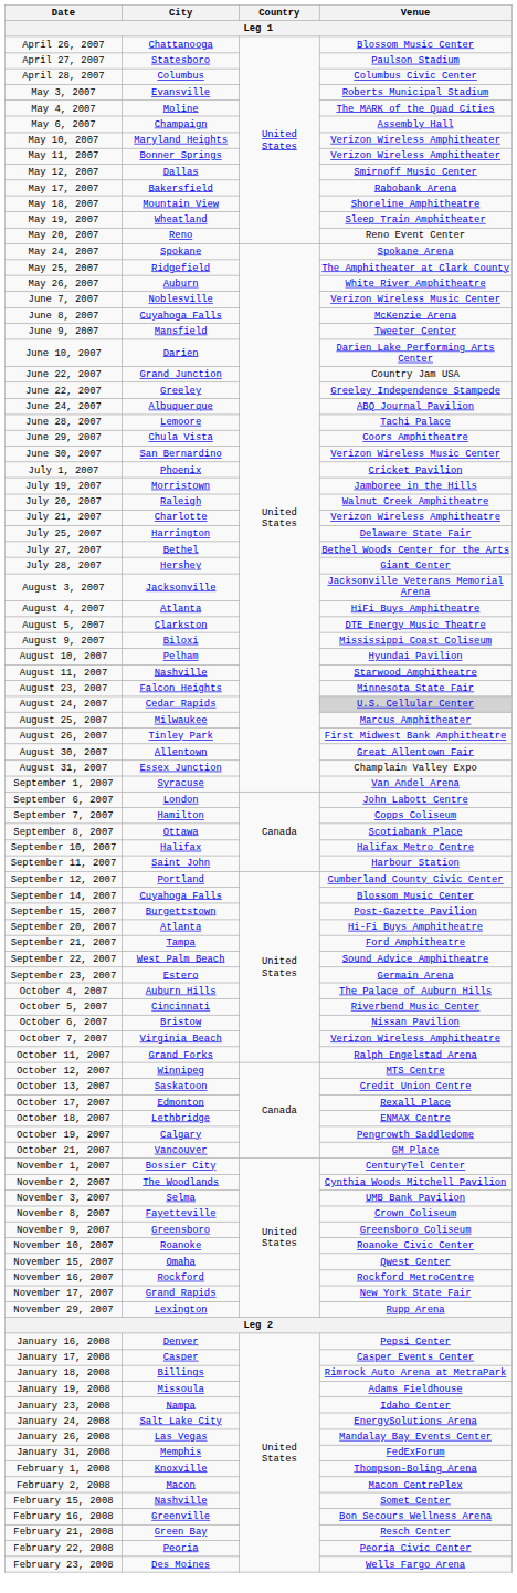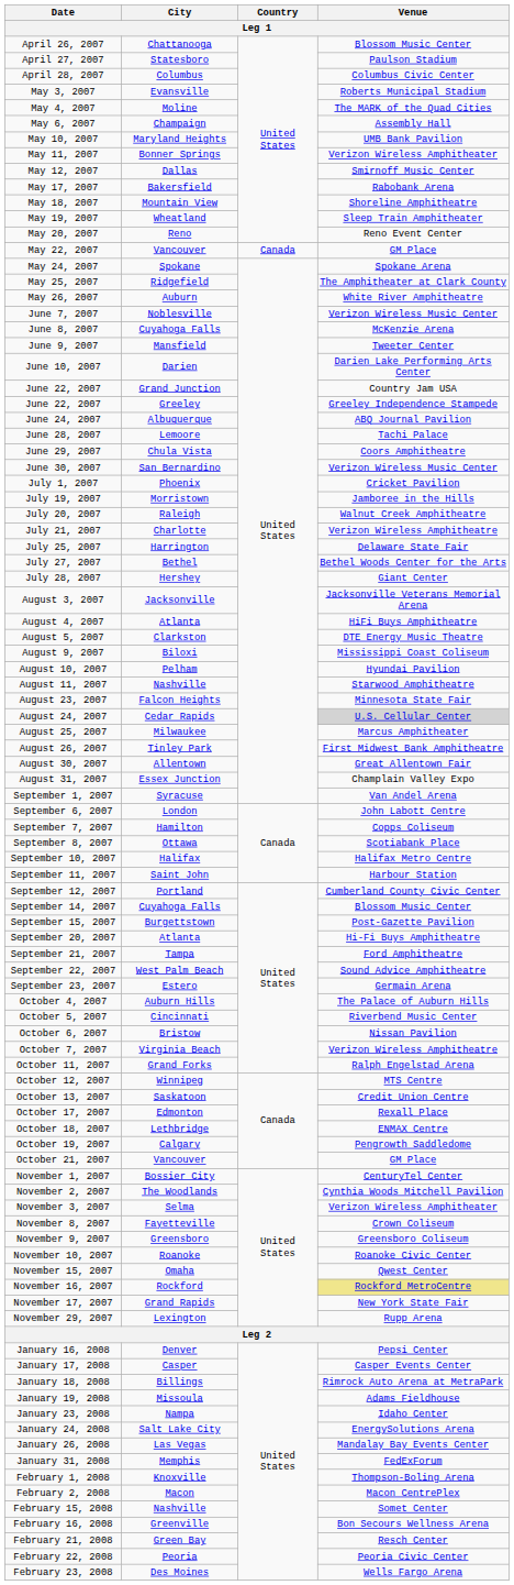 <table class="wikitable" style="text-align:center">
 <tr>
 <th style="width:150px;">Date</th>
 <th style="width:150px;">City</th>
 <th style="width:100px;">Country</th>
 <th style="width:250px;">Venue</th>
 </tr>
 <tr>
 <th colspan="4">Leg 1</th>
 </tr>
 <tr>
 <td>April 26, 2007</td>
 <td><a href='#'>Chattanooga</a></td>
 <td rowspan="13"><a href='#'>United States</a></td>
 <td><a href='#'>Blossom Music Center</a></td>
 </tr>
 <tr>
 <td>April 27, 2007</td>
 <td><a href='#'>Statesboro</a></td>
 <td><a href='#'>Paulson Stadium</a></td>
 </tr>
 <tr>
 <td>April 28, 2007</td>
 <td><a href='#'>Columbus</a></td>
 <td><a href='#'>Columbus Civic Center</a></td>
 </tr>
 <tr>
 <td>May 3, 2007</td>
 <td><a href='#'>Evansville</a></td>
 <td><a href='#'>Roberts Municipal Stadium</a></td>
 </tr>
 <tr>
 <td>May 4, 2007</td>
 <td><a href='#'>Moline</a></td>
 <td><a href='#'>The MARK of the Quad Cities</a></td>
 </tr>
 <tr>
 <td>May 6, 2007</td>
 <td><a href='#'>Champaign</a></td>
 <td><a href='#'>Assembly Hall</a></td>
 </tr>
 <tr>
 <td>May 10, 2007</td>
 <td><a href='#'>Maryland Heights</a></td>
-<td><a href='#'>Verizon Wireless Amphitheater</a></td>
+<td><a href='#'>UMB Bank Pavilion</a></td>
 </tr>
 <tr>
 <td>May 11, 2007</td>
 <td><a href='#'>Bonner Springs</a></td>
 <td><a href='#'>Verizon Wireless Amphitheater</a></td>
 </tr>
 <tr>
 <td>May 12, 2007</td>
 <td><a href='#'>Dallas</a></td>
 <td><a href='#'>Smirnoff Music Center</a></td>
 </tr>
 <tr>
 <td>May 17, 2007</td>
 <td><a href='#'>Bakersfield</a></td>
 <td><a href='#'>Rabobank Arena</a></td>
 </tr>
 <tr>
 <td>May 18, 2007</td>
 <td><a href='#'>Mountain View</a></td>
 <td><a href='#'>Shoreline Amphitheatre</a></td>
 </tr>
 <tr>
 <td>May 19, 2007</td>
 <td><a href='#'>Wheatland</a></td>
 <td><a href='#'>Sleep Train Amphitheater</a></td>
 </tr>
 <tr>
 <td>May 20, 2007</td>
 <td><a href='#'>Reno</a></td>
 <td>Reno Event Center</td>
+</tr>
+<tr>
+<td>May 22, 2007</td>
+<td><a href='#'>Vancouver</a></td>
+<td><a href='#'>Canada</a></td>
+<td><a href='#'>GM Place</a></td>
 </tr>
 <tr>
 <td>May 24, 2007</td>
 <td><a href='#'>Spokane</a></td>
 <td rowspan="33">United States</td>
 <td><a href='#'>Spokane Arena</a></td>
 </tr>
 <tr>
 <td>May 25, 2007</td>
 <td><a href='#'>Ridgefield</a></td>
 <td><a href='#'>The Amphitheater at Clark County</a></td>
 </tr>
 <tr>
 <td>May 26, 2007</td>
 <td><a href='#'>Auburn</a></td>
 <td><a href='#'>White River Amphitheatre</a></td>
 </tr>
 <tr>
 <td>June 7, 2007</td>
 <td><a href='#'>Noblesville</a></td>
 <td><a href='#'>Verizon Wireless Music Center</a></td>
 </tr>
 <tr>
 <td>June 8, 2007</td>
 <td><a href='#'>Cuyahoga Falls</a></td>
 <td><a href='#'>McKenzie Arena</a></td>
 </tr>
 <tr>
 <td>June 9, 2007</td>
 <td><a href='#'>Mansfield</a></td>
 <td><a href='#'>Tweeter Center</a></td>
 </tr>
 <tr>
 <td>June 10, 2007</td>
 <td><a href='#'>Darien</a></td>
 <td><a href='#'>Darien Lake Performing Arts Center</a></td>
 </tr>
 <tr>
 <td>June 22, 2007 </td>
 <td><a href='#'>Grand Junction</a></td>
 <td>Country Jam USA</td>
 </tr>
 <tr>
 <td>June 22, 2007 </td>
 <td><a href='#'>Greeley</a></td>
 <td><a href='#'>Greeley Independence Stampede</a></td>
 </tr>
 <tr>
 <td>June 24, 2007</td>
 <td><a href='#'>Albuquerque</a></td>
 <td><a href='#'>ABQ Journal Pavilion</a></td>
 </tr>
 <tr>
 <td>June 28, 2007</td>
 <td><a href='#'>Lemoore</a></td>
 <td><a href='#'>Tachi Palace</a></td>
 </tr>
 <tr>
 <td>June 29, 2007</td>
 <td><a href='#'>Chula Vista</a></td>
 <td><a href='#'>Coors Amphitheatre</a></td>
 </tr>
 <tr>
 <td>June 30, 2007</td>
 <td><a href='#'>San Bernardino</a></td>
 <td><a href='#'>Verizon Wireless Music Center</a></td>
 </tr>
 <tr>
 <td>July 1, 2007</td>
 <td><a href='#'>Phoenix</a></td>
 <td><a href='#'>Cricket Pavilion</a></td>
 </tr>
 <tr>
 <td>July 19, 2007 </td>
 <td><a href='#'>Morristown</a></td>
 <td><a href='#'>Jamboree in the Hills</a></td>
 </tr>
 <tr>
 <td>July 20, 2007</td>
 <td><a href='#'>Raleigh</a></td>
 <td><a href='#'>Walnut Creek Amphitheatre</a></td>
 </tr>
 <tr>
 <td>July 21, 2007</td>
 <td><a href='#'>Charlotte</a></td>
 <td><a href='#'>Verizon Wireless Amphitheatre</a></td>
 </tr>
 <tr>
 <td>July 25, 2007 </td>
 <td><a href='#'>Harrington</a></td>
 <td><a href='#'>Delaware State Fair</a></td>
 </tr>
 <tr>
 <td>July 27, 2007</td>
 <td><a href='#'>Bethel</a></td>
 <td><a href='#'>Bethel Woods Center for the Arts</a></td>
 </tr>
 <tr>
 <td>July 28, 2007</td>
 <td><a href='#'>Hershey</a></td>
 <td><a href='#'>Giant Center</a></td>
 </tr>
 <tr>
 <td>August 3, 2007</td>
 <td><a href='#'>Jacksonville</a></td>
 <td><a href='#'>Jacksonville Veterans Memorial Arena</a></td>
 </tr>
 <tr>
 <td>August 4, 2007</td>
 <td><a href='#'>Atlanta</a></td>
 <td><a href='#'>HiFi Buys Amphitheatre</a></td>
 </tr>
 <tr>
 <td>August 5, 2007</td>
 <td><a href='#'>Clarkston</a></td>
 <td><a href='#'>DTE Energy Music Theatre</a></td>
 </tr>
 <tr>
 <td>August 9, 2007</td>
 <td><a href='#'>Biloxi</a></td>
 <td><a href='#'>Mississippi Coast Coliseum</a></td>
 </tr>
 <tr>
 <td>August 10, 2007</td>
 <td><a href='#'>Pelham</a></td>
 <td><a href='#'>Hyundai Pavilion</a></td>
 </tr>
 <tr>
 <td>August 11, 2007</td>
 <td><a href='#'>Nashville</a></td>
 <td><a href='#'>Starwood Amphitheatre</a></td>
 </tr>
 <tr>
 <td>August 23, 2007 </td>
 <td><a href='#'>Falcon Heights</a></td>
 <td><a href='#'>Minnesota State Fair</a></td>
 </tr>
 <tr>
 <td>August 24, 2007</td>
 <td><a href='#'>Cedar Rapids</a></td>
 <td style="background: lightgrey;"><a href='#'>U.S. Cellular Center</a></td>
 </tr>
 <tr>
 <td>August 25, 2007</td>
 <td><a href='#'>Milwaukee</a></td>
 <td><a href='#'>Marcus Amphitheater</a></td>
 </tr>
 <tr>
 <td>August 26, 2007</td>
 <td><a href='#'>Tinley Park</a></td>
 <td><a href='#'>First Midwest Bank Amphitheatre</a></td>
 </tr>
 <tr>
 <td>August 30, 2007 </td>
 <td><a href='#'>Allentown</a></td>
 <td><a href='#'>Great Allentown Fair</a></td>
 </tr>
 <tr>
 <td>August 31, 2007</td>
 <td><a href='#'>Essex Junction</a></td>
 <td>Champlain Valley Expo</td>
 </tr>
 <tr>
 <td>September 1, 2007 </td>
 <td><a href='#'>Syracuse</a></td>
 <td><a href='#'>Van Andel Arena</a></td>
 </tr>
 <tr>
 <td>September 6, 2007</td>
 <td><a href='#'>London</a></td>
 <td rowspan="5">Canada</td>
 <td><a href='#'>John Labott Centre</a></td>
 </tr>
 <tr>
 <td>September 7, 2007</td>
 <td><a href='#'>Hamilton</a></td>
 <td><a href='#'>Copps Coliseum</a></td>
 </tr>
 <tr>
 <td>September 8, 2007</td>
 <td><a href='#'>Ottawa</a></td>
 <td><a href='#'>Scotiabank Place</a></td>
 </tr>
 <tr>
 <td>September 10, 2007</td>
 <td><a href='#'>Halifax</a></td>
 <td><a href='#'>Halifax Metro Centre</a></td>
 </tr>
 <tr>
 <td>September 11, 2007</td>
 <td><a href='#'>Saint John</a></td>
 <td><a href='#'>Harbour Station</a></td>
 </tr>
 <tr>
 <td>September 12, 2007</td>
 <td><a href='#'>Portland</a></td>
 <td rowspan="12">United States</td>
 <td><a href='#'>Cumberland County Civic Center</a></td>
 </tr>
 <tr>
 <td>September 14, 2007</td>
 <td><a href='#'>Cuyahoga Falls</a></td>
 <td><a href='#'>Blossom Music Center</a></td>
 </tr>
 <tr>
 <td>September 15, 2007</td>
 <td><a href='#'>Burgettstown</a></td>
 <td><a href='#'>Post-Gazette Pavilion</a></td>
 </tr>
 <tr>
 <td>September 20, 2007</td>
 <td><a href='#'>Atlanta</a></td>
 <td><a href='#'>Hi-Fi Buys Amphitheatre</a></td>
 </tr>
 <tr>
 <td>September 21, 2007</td>
 <td><a href='#'>Tampa</a></td>
 <td><a href='#'>Ford Amphitheatre</a></td>
 </tr>
 <tr>
 <td>September 22, 2007</td>
 <td><a href='#'>West Palm Beach</a></td>
 <td><a href='#'>Sound Advice Amphitheatre</a></td>
 </tr>
 <tr>
 <td>September 23, 2007</td>
 <td><a href='#'>Estero</a></td>
 <td><a href='#'>Germain Arena</a></td>
 </tr>
 <tr>
 <td>October 4, 2007</td>
 <td><a href='#'>Auburn Hills</a></td>
 <td><a href='#'>The Palace of Auburn Hills</a></td>
 </tr>
 <tr>
 <td>October 5, 2007</td>
 <td><a href='#'>Cincinnati</a></td>
 <td><a href='#'>Riverbend Music Center</a></td>
 </tr>
 <tr>
 <td>October 6, 2007</td>
 <td><a href='#'>Bristow</a></td>
 <td><a href='#'>Nissan Pavilion</a></td>
 </tr>
 <tr>
 <td>October 7, 2007</td>
 <td><a href='#'>Virginia Beach</a></td>
 <td><a href='#'>Verizon Wireless Amphitheatre</a></td>
 </tr>
 <tr>
 <td>October 11, 2007</td>
 <td><a href='#'>Grand Forks</a></td>
 <td><a href='#'>Ralph Engelstad Arena</a></td>
 </tr>
 <tr>
 <td>October 12, 2007</td>
 <td><a href='#'>Winnipeg</a></td>
 <td rowspan="6">Canada</td>
 <td><a href='#'>MTS Centre</a></td>
 </tr>
 <tr>
 <td>October 13, 2007</td>
 <td><a href='#'>Saskatoon</a></td>
 <td><a href='#'>Credit Union Centre</a></td>
 </tr>
 <tr>
 <td>October 17, 2007</td>
 <td><a href='#'>Edmonton</a></td>
 <td><a href='#'>Rexall Place</a></td>
 </tr>
 <tr>
 <td>October 18, 2007</td>
 <td><a href='#'>Lethbridge</a></td>
 <td><a href='#'>ENMAX Centre</a></td>
 </tr>
 <tr>
 <td>October 19, 2007</td>
 <td><a href='#'>Calgary</a></td>
 <td><a href='#'>Pengrowth Saddledome</a></td>
 </tr>
 <tr>
 <td>October 21, 2007</td>
 <td><a href='#'>Vancouver</a></td>
 <td><a href='#'>GM Place</a></td>
 </tr>
 <tr>
 <td>November 1, 2007</td>
 <td><a href='#'>Bossier City</a></td>
 <td rowspan="10">United States</td>
 <td><a href='#'>CenturyTel Center</a></td>
 </tr>
 <tr>
 <td>November 2, 2007</td>
 <td><a href='#'>The Woodlands</a></td>
 <td><a href='#'>Cynthia Woods Mitchell Pavilion</a></td>
 </tr>
 <tr>
 <td>November 3, 2007</td>
 <td><a href='#'>Selma</a></td>
-<td><a href='#'>UMB Bank Pavilion</a></td>
+<td><a href='#'>Verizon Wireless Amphitheater</a></td>
 </tr>
 <tr>
 <td>November 8, 2007</td>
 <td><a href='#'>Fayetteville</a></td>
 <td><a href='#'>Crown Coliseum</a></td>
 </tr>
 <tr>
 <td>November 9, 2007</td>
 <td><a href='#'>Greensboro</a></td>
 <td><a href='#'>Greensboro Coliseum</a></td>
 </tr>
 <tr>
 <td>November 10, 2007</td>
 <td><a href='#'>Roanoke</a></td>
 <td><a href='#'>Roanoke Civic Center</a></td>
 </tr>
 <tr>
 <td>November 15, 2007</td>
 <td><a href='#'>Omaha</a></td>
 <td><a href='#'>Qwest Center</a></td>
 </tr>
 <tr>
 <td>November 16, 2007</td>
 <td><a href='#'>Rockford</a></td>
-<td><a href='#'>Rockford MetroCentre</a></td>
+<td style="background: khaki;"><a href='#'>Rockford MetroCentre</a></td>
 </tr>
 <tr>
 <td>November 17, 2007</td>
 <td><a href='#'>Grand Rapids</a></td>
 <td><a href='#'>New York State Fair</a></td>
 </tr>
 <tr>
 <td>November 29, 2007</td>
 <td><a href='#'>Lexington</a></td>
 <td><a href='#'>Rupp Arena</a></td>
 </tr>
 <tr>
 <th colspan="4">Leg 2</th>
 </tr>
 <tr>
 <td>January 16, 2008</td>
 <td><a href='#'>Denver</a></td>
 <td rowspan="16">United States</td>
 <td><a href='#'>Pepsi Center</a></td>
 </tr>
 <tr>
 <td>January 17, 2008</td>
 <td><a href='#'>Casper</a></td>
 <td><a href='#'>Casper Events Center</a></td>
 </tr>
 <tr>
 <td>January 18, 2008</td>
 <td><a href='#'>Billings</a></td>
 <td><a href='#'>Rimrock Auto Arena at MetraPark</a></td>
 </tr>
 <tr>
 <td>January 19, 2008</td>
 <td><a href='#'>Missoula</a></td>
 <td><a href='#'>Adams Fieldhouse</a></td>
 </tr>
 <tr>
 <td>January 23, 2008</td>
 <td><a href='#'>Nampa</a></td>
 <td><a href='#'>Idaho Center</a></td>
 </tr>
 <tr>
 <td>January 24, 2008</td>
 <td><a href='#'>Salt Lake City</a></td>
 <td><a href='#'>EnergySolutions Arena</a></td>
 </tr>
 <tr>
 <td>January 26, 2008</td>
 <td><a href='#'>Las Vegas</a></td>
 <td><a href='#'>Mandalay Bay Events Center</a></td>
 </tr>
 <tr>
 <td>January 31, 2008</td>
 <td><a href='#'>Memphis</a></td>
 <td><a href='#'>FedExForum</a></td>
 </tr>
 <tr>
 <td>February 1, 2008</td>
 <td><a href='#'>Knoxville</a></td>
 <td><a href='#'>Thompson-Boling Arena</a></td>
 </tr>
 <tr>
 <td>February 2, 2008</td>
 <td><a href='#'>Macon</a></td>
 <td><a href='#'>Macon CentrePlex</a></td>
 </tr>
 <tr>
 <td>February 15, 2008</td>
 <td><a href='#'>Nashville</a></td>
 <td><a href='#'>Somet Center</a></td>
 </tr>
 <tr>
 <td>February 16, 2008</td>
 <td><a href='#'>Greenville</a></td>
 <td><a href='#'>Bon Secours Wellness Arena</a></td>
 </tr>
 <tr>
 <td>February 21, 2008</td>
 <td><a href='#'>Green Bay</a></td>
 <td><a href='#'>Resch Center</a></td>
 </tr>
 <tr>
 <td>February 22, 2008</td>
 <td><a href='#'>Peoria</a></td>
 <td><a href='#'>Peoria Civic Center</a></td>
 </tr>
 <tr>
 <td>February 23, 2008</td>
 <td><a href='#'>Des Moines</a></td>
 <td><a href='#'>Wells Fargo Arena</a></td>
 </tr>
 </table>
